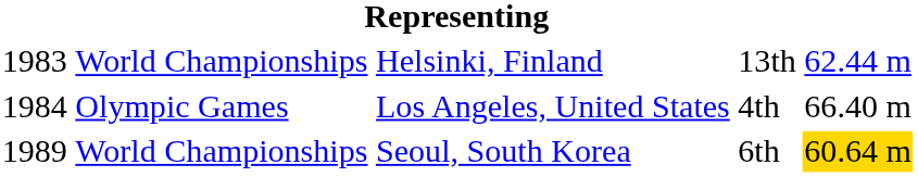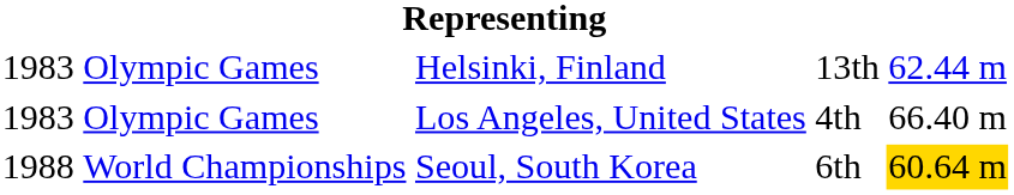 <table>
 <tr>
 <th colspan="5">Representing </th>
 </tr>
 <tr>
 <td>1983</td>
-<td><a href='#'>World Championships</a></td>
+<td><a href='#'>Olympic Games</a></td>
 <td><a href='#'>Helsinki, Finland</a></td>
 <td>13th</td>
 <td><a href='#'>62.44 m</a></td>
 </tr>
 <tr>
-<td>1984</td>
+<td>1983</td>
 <td><a href='#'>Olympic Games</a></td>
 <td><a href='#'>Los Angeles, United States</a></td>
 <td>4th</td>
 <td>66.40 m</td>
 </tr>
 <tr>
-<td>1989</td>
+<td>1988</td>
 <td><a href='#'>World Championships</a></td>
 <td><a href='#'>Seoul, South Korea</a></td>
 <td>6th</td>
 <td style="background: gold;">60.64 m</td>
 </tr>
 </table>
